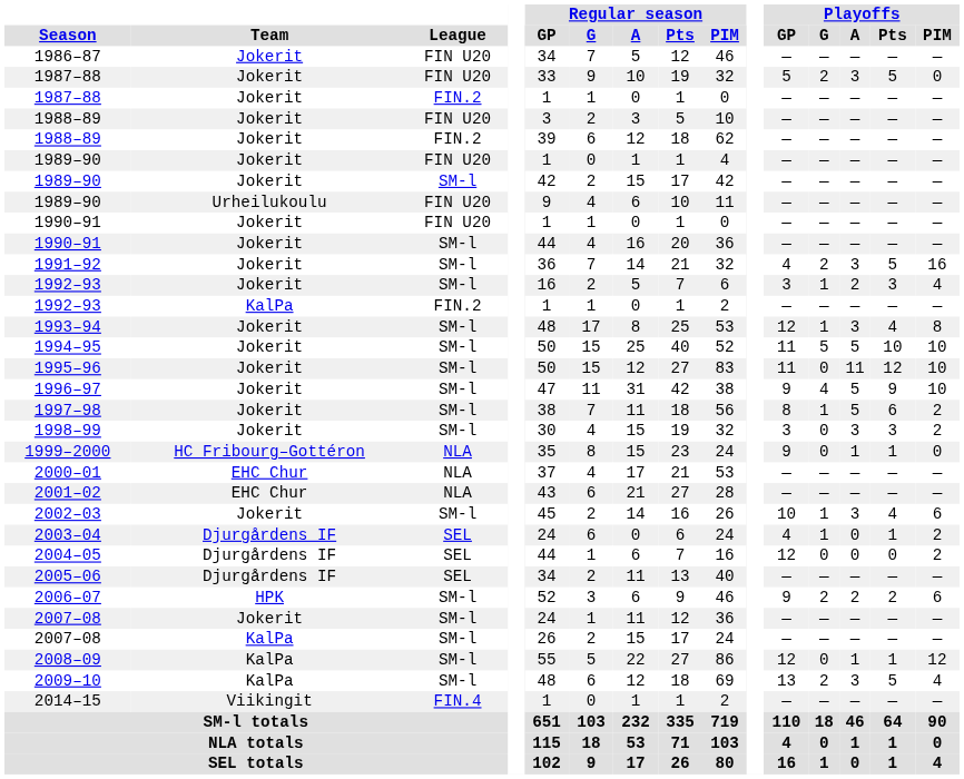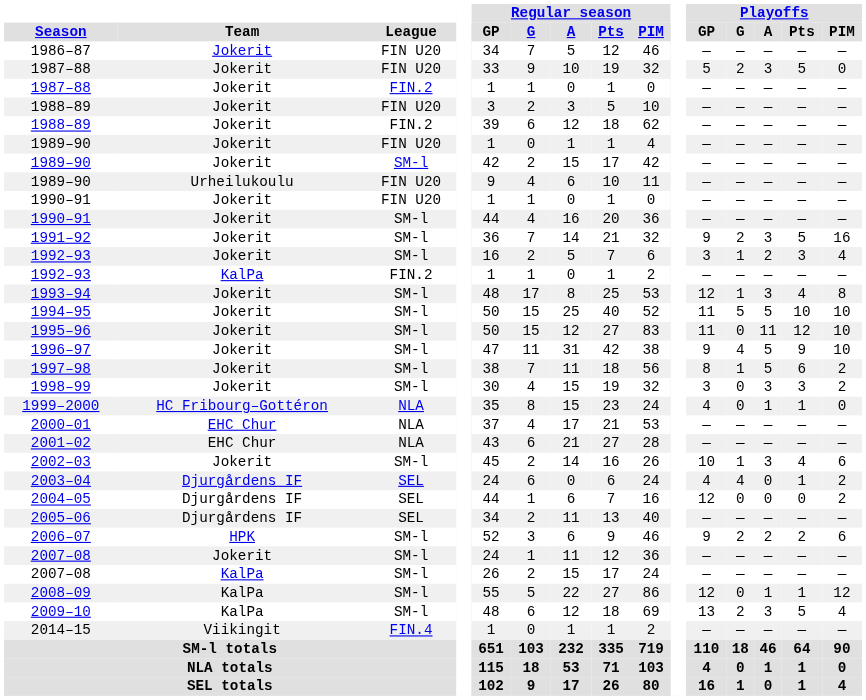 <table border="0" cellpadding="1" cellspacing="0" style="text-align:center; width:60em">
 <tr bgcolor="#e0e0e0">
 <th colspan="3" bgcolor="#ffffff"> </th>
 <th rowspan="99" bgcolor="#ffffff"> </th>
 <th colspan="5"><a href='#'>Regular season</a></th>
 <th rowspan="99" bgcolor="#ffffff"> </th>
 <th colspan="5"><a href='#'>Playoffs</a></th>
 </tr>
 <tr bgcolor="#e0e0e0">
 <th><a href='#'>Season</a></th>
 <th>Team</th>
 <th>League</th>
 <th>GP</th>
 <th><a href='#'>G</a></th>
 <th><a href='#'>A</a></th>
 <th><a href='#'>Pts</a></th>
 <th><a href='#'>PIM</a></th>
 <th>GP</th>
 <th>G</th>
 <th>A</th>
 <th>Pts</th>
 <th>PIM</th>
 </tr>
 <tr>
 <td>1986–87</td>
 <td><a href='#'>Jokerit</a></td>
 <td>FIN U20</td>
 <td>34</td>
 <td>7</td>
 <td>5</td>
 <td>12</td>
 <td>46</td>
 <td>—</td>
 <td>—</td>
 <td>—</td>
 <td>—</td>
 <td>—</td>
 </tr>
 <tr bgcolor="#f0f0f0">
 <td>1987–88</td>
 <td>Jokerit</td>
 <td>FIN U20</td>
 <td>33</td>
 <td>9</td>
 <td>10</td>
 <td>19</td>
 <td>32</td>
 <td>5</td>
 <td>2</td>
 <td>3</td>
 <td>5</td>
 <td>0</td>
 </tr>
 <tr>
 <td><a href='#'>1987–88</a></td>
 <td>Jokerit</td>
 <td><a href='#'>FIN.2</a></td>
 <td>1</td>
 <td>1</td>
 <td>0</td>
 <td>1</td>
 <td>0</td>
 <td>—</td>
 <td>—</td>
 <td>—</td>
 <td>—</td>
 <td>—</td>
 </tr>
 <tr bgcolor="#f0f0f0">
 <td>1988–89</td>
 <td>Jokerit</td>
 <td>FIN U20</td>
 <td>3</td>
 <td>2</td>
 <td>3</td>
 <td>5</td>
 <td>10</td>
 <td>—</td>
 <td>—</td>
 <td>—</td>
 <td>—</td>
 <td>—</td>
 </tr>
 <tr>
 <td><a href='#'>1988–89</a></td>
 <td>Jokerit</td>
 <td>FIN.2</td>
 <td>39</td>
 <td>6</td>
 <td>12</td>
 <td>18</td>
 <td>62</td>
 <td>—</td>
 <td>—</td>
 <td>—</td>
 <td>—</td>
 <td>—</td>
 </tr>
 <tr bgcolor="#f0f0f0">
 <td>1989–90</td>
 <td>Jokerit</td>
 <td>FIN U20</td>
 <td>1</td>
 <td>0</td>
 <td>1</td>
 <td>1</td>
 <td>4</td>
 <td>—</td>
 <td>—</td>
 <td>—</td>
 <td>—</td>
 <td>—</td>
 </tr>
 <tr>
 <td><a href='#'>1989–90</a></td>
 <td>Jokerit</td>
 <td><a href='#'>SM-l</a></td>
 <td>42</td>
 <td>2</td>
 <td>15</td>
 <td>17</td>
 <td>42</td>
 <td>—</td>
 <td>—</td>
 <td>—</td>
 <td>—</td>
 <td>—</td>
 </tr>
 <tr bgcolor="#f0f0f0">
 <td>1989–90</td>
 <td>Urheilukoulu</td>
 <td>FIN U20</td>
 <td>9</td>
 <td>4</td>
 <td>6</td>
 <td>10</td>
 <td>11</td>
 <td>—</td>
 <td>—</td>
 <td>—</td>
 <td>—</td>
 <td>—</td>
 </tr>
 <tr>
 <td>1990–91</td>
 <td>Jokerit</td>
 <td>FIN U20</td>
 <td>1</td>
 <td>1</td>
 <td>0</td>
 <td>1</td>
 <td>0</td>
 <td>—</td>
 <td>—</td>
 <td>—</td>
 <td>—</td>
 <td>—</td>
 </tr>
 <tr bgcolor="#f0f0f0">
 <td><a href='#'>1990–91</a></td>
 <td>Jokerit</td>
 <td>SM-l</td>
 <td>44</td>
 <td>4</td>
 <td>16</td>
 <td>20</td>
 <td>36</td>
 <td>—</td>
 <td>—</td>
 <td>—</td>
 <td>—</td>
 <td>—</td>
 </tr>
 <tr>
 <td><a href='#'>1991–92</a></td>
 <td>Jokerit</td>
 <td>SM-l</td>
 <td>36</td>
 <td>7</td>
 <td>14</td>
 <td>21</td>
 <td>32</td>
-<td>4</td>
+<td>9</td>
 <td>2</td>
 <td>3</td>
 <td>5</td>
 <td>16</td>
 </tr>
 <tr bgcolor="#f0f0f0">
 <td><a href='#'>1992–93</a></td>
 <td>Jokerit</td>
 <td>SM-l</td>
 <td>16</td>
 <td>2</td>
 <td>5</td>
 <td>7</td>
 <td>6</td>
 <td>3</td>
 <td>1</td>
 <td>2</td>
 <td>3</td>
 <td>4</td>
 </tr>
 <tr>
 <td><a href='#'>1992–93</a></td>
 <td><a href='#'>KalPa</a></td>
 <td>FIN.2</td>
 <td>1</td>
 <td>1</td>
 <td>0</td>
 <td>1</td>
 <td>2</td>
 <td>—</td>
 <td>—</td>
 <td>—</td>
 <td>—</td>
 <td>—</td>
 </tr>
 <tr bgcolor="#f0f0f0">
 <td><a href='#'>1993–94</a></td>
 <td>Jokerit</td>
 <td>SM-l</td>
 <td>48</td>
 <td>17</td>
 <td>8</td>
 <td>25</td>
 <td>53</td>
 <td>12</td>
 <td>1</td>
 <td>3</td>
 <td>4</td>
 <td>8</td>
 </tr>
 <tr>
 <td><a href='#'>1994–95</a></td>
 <td>Jokerit</td>
 <td>SM-l</td>
 <td>50</td>
 <td>15</td>
 <td>25</td>
 <td>40</td>
 <td>52</td>
 <td>11</td>
 <td>5</td>
 <td>5</td>
 <td>10</td>
 <td>10</td>
 </tr>
 <tr bgcolor="#f0f0f0">
 <td><a href='#'>1995–96</a></td>
 <td>Jokerit</td>
 <td>SM-l</td>
 <td>50</td>
 <td>15</td>
 <td>12</td>
 <td>27</td>
 <td>83</td>
 <td>11</td>
 <td>0</td>
 <td>11</td>
 <td>12</td>
 <td>10</td>
 </tr>
 <tr>
 <td><a href='#'>1996–97</a></td>
 <td>Jokerit</td>
 <td>SM-l</td>
 <td>47</td>
 <td>11</td>
 <td>31</td>
 <td>42</td>
 <td>38</td>
 <td>9</td>
 <td>4</td>
 <td>5</td>
 <td>9</td>
 <td>10</td>
 </tr>
 <tr bgcolor="#f0f0f0">
 <td><a href='#'>1997–98</a></td>
 <td>Jokerit</td>
 <td>SM-l</td>
 <td>38</td>
 <td>7</td>
 <td>11</td>
 <td>18</td>
 <td>56</td>
 <td>8</td>
 <td>1</td>
 <td>5</td>
 <td>6</td>
 <td>2</td>
 </tr>
 <tr>
 <td><a href='#'>1998–99</a></td>
 <td>Jokerit</td>
 <td>SM-l</td>
 <td>30</td>
 <td>4</td>
 <td>15</td>
 <td>19</td>
 <td>32</td>
 <td>3</td>
 <td>0</td>
 <td>3</td>
 <td>3</td>
 <td>2</td>
 </tr>
 <tr bgcolor="#f0f0f0">
 <td><a href='#'>1999–2000</a></td>
 <td><a href='#'>HC Fribourg–Gottéron</a></td>
 <td><a href='#'>NLA</a></td>
 <td>35</td>
 <td>8</td>
 <td>15</td>
 <td>23</td>
 <td>24</td>
-<td>9</td>
+<td>4</td>
 <td>0</td>
 <td>1</td>
 <td>1</td>
 <td>0</td>
 </tr>
 <tr>
 <td><a href='#'>2000–01</a></td>
 <td><a href='#'>EHC Chur</a></td>
 <td>NLA</td>
 <td>37</td>
 <td>4</td>
 <td>17</td>
 <td>21</td>
 <td>53</td>
 <td>—</td>
 <td>—</td>
 <td>—</td>
 <td>—</td>
 <td>—</td>
 </tr>
 <tr bgcolor="#f0f0f0">
 <td><a href='#'>2001–02</a></td>
 <td>EHC Chur</td>
 <td>NLA</td>
 <td>43</td>
 <td>6</td>
 <td>21</td>
 <td>27</td>
 <td>28</td>
 <td>—</td>
 <td>—</td>
 <td>—</td>
 <td>—</td>
 <td>—</td>
 </tr>
 <tr>
 <td><a href='#'>2002–03</a></td>
 <td>Jokerit</td>
 <td>SM-l</td>
 <td>45</td>
 <td>2</td>
 <td>14</td>
 <td>16</td>
 <td>26</td>
 <td>10</td>
 <td>1</td>
 <td>3</td>
 <td>4</td>
 <td>6</td>
 </tr>
 <tr bgcolor="#f0f0f0">
 <td><a href='#'>2003–04</a></td>
 <td><a href='#'>Djurgårdens IF</a></td>
 <td><a href='#'>SEL</a></td>
 <td>24</td>
 <td>6</td>
 <td>0</td>
 <td>6</td>
 <td>24</td>
 <td>4</td>
-<td>1</td>
+<td>4</td>
 <td>0</td>
 <td>1</td>
 <td>2</td>
 </tr>
 <tr>
 <td><a href='#'>2004–05</a></td>
 <td>Djurgårdens IF</td>
 <td>SEL</td>
 <td>44</td>
 <td>1</td>
 <td>6</td>
 <td>7</td>
 <td>16</td>
 <td>12</td>
 <td>0</td>
 <td>0</td>
 <td>0</td>
 <td>2</td>
 </tr>
 <tr bgcolor="#f0f0f0">
 <td><a href='#'>2005–06</a></td>
 <td>Djurgårdens IF</td>
 <td>SEL</td>
 <td>34</td>
 <td>2</td>
 <td>11</td>
 <td>13</td>
 <td>40</td>
 <td>—</td>
 <td>—</td>
 <td>—</td>
 <td>—</td>
 <td>—</td>
 </tr>
 <tr>
 <td><a href='#'>2006–07</a></td>
 <td><a href='#'>HPK</a></td>
 <td>SM-l</td>
 <td>52</td>
 <td>3</td>
 <td>6</td>
 <td>9</td>
 <td>46</td>
 <td>9</td>
 <td>2</td>
 <td>2</td>
 <td>2</td>
 <td>6</td>
 </tr>
 <tr bgcolor="#f0f0f0">
 <td><a href='#'>2007–08</a></td>
 <td>Jokerit</td>
 <td>SM-l</td>
 <td>24</td>
 <td>1</td>
 <td>11</td>
 <td>12</td>
 <td>36</td>
 <td>—</td>
 <td>—</td>
 <td>—</td>
 <td>—</td>
 <td>—</td>
 </tr>
 <tr>
 <td>2007–08</td>
 <td><a href='#'>KalPa</a></td>
 <td>SM-l</td>
 <td>26</td>
 <td>2</td>
 <td>15</td>
 <td>17</td>
 <td>24</td>
 <td>—</td>
 <td>—</td>
 <td>—</td>
 <td>—</td>
 <td>—</td>
 </tr>
 <tr bgcolor="#f0f0f0">
 <td><a href='#'>2008–09</a></td>
 <td>KalPa</td>
 <td>SM-l</td>
 <td>55</td>
 <td>5</td>
 <td>22</td>
 <td>27</td>
 <td>86</td>
 <td>12</td>
 <td>0</td>
 <td>1</td>
 <td>1</td>
 <td>12</td>
 </tr>
 <tr>
 <td><a href='#'>2009–10</a></td>
 <td>KalPa</td>
 <td>SM-l</td>
 <td>48</td>
 <td>6</td>
 <td>12</td>
 <td>18</td>
 <td>69</td>
 <td>13</td>
 <td>2</td>
 <td>3</td>
 <td>5</td>
 <td>4</td>
 </tr>
 <tr bgcolor="#f0f0f0">
 <td>2014–15</td>
 <td>Viikingit</td>
 <td><a href='#'>FIN.4</a></td>
 <td>1</td>
 <td>0</td>
 <td>1</td>
 <td>1</td>
 <td>2</td>
 <td>—</td>
 <td>—</td>
 <td>—</td>
 <td>—</td>
 <td>—</td>
 </tr>
 <tr bgcolor="#e0e0e0">
 <th colspan="3">SM-l totals</th>
 <th>651</th>
 <th>103</th>
 <th>232</th>
 <th>335</th>
 <th>719</th>
 <th>110</th>
 <th>18</th>
 <th>46</th>
 <th>64</th>
 <th>90</th>
 </tr>
 <tr bgcolor="#e0e0e0">
 <th colspan="3">NLA totals</th>
 <th>115</th>
 <th>18</th>
 <th>53</th>
 <th>71</th>
 <th>103</th>
 <th>4</th>
 <th>0</th>
 <th>1</th>
 <th>1</th>
 <th>0</th>
 </tr>
 <tr bgcolor="#e0e0e0">
 <th colspan="3">SEL totals</th>
 <th>102</th>
 <th>9</th>
 <th>17</th>
 <th>26</th>
 <th>80</th>
 <th>16</th>
 <th>1</th>
 <th>0</th>
 <th>1</th>
 <th>4</th>
 </tr>
 </table>
